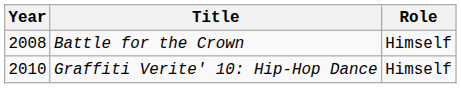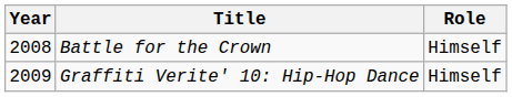 <table class="wikitable plainrowheaders sortable" style="margin-right: 0;">
 <tr>
 <th>Year</th>
 <th>Title</th>
 <th>Role</th>
 </tr>
 <tr>
 <td>2008</td>
 <td><em>Battle for the Crown</em></td>
 <td>Himself</td>
 </tr>
 <tr>
-<td>2010</td>
+<td>2009</td>
 <td><em>Graffiti Verite' 10: Hip-Hop Dance</em></td>
 <td>Himself</td>
 </tr>
 </table>
